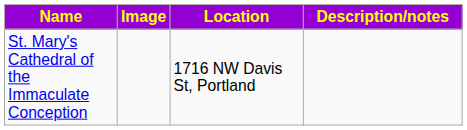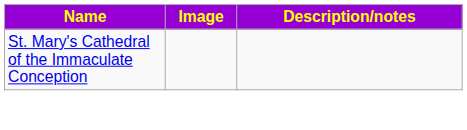 <table class="wikitable sortable" style="width:75%">
 <tr>
 <th width="25%" style="background:darkviolet; color:yellow;"><strong>Name</strong></th>
 <th width="10%" style="background:darkviolet; color:yellow;"><strong>Image</strong></th>
-<th width="30%" style="background:darkviolet; color:yellow;"><strong>Location</strong></th>
 <th width="35%" style="background:darkviolet; color:yellow;"><strong>Description/notes</strong></th>
 </tr>
 <tr>
 <td><a href='#'>St. Mary's Cathedral of the Immaculate Conception</a></td>
 <td></td>
-<td>1716 NW Davis St, Portland</td>
 <td></td>
 </tr>
 </table>
